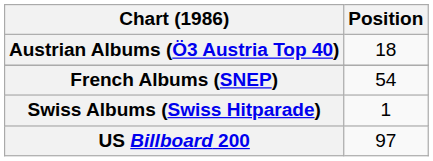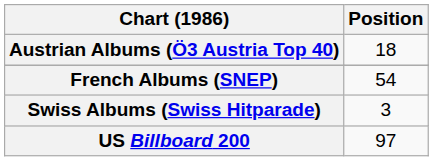 <table class="wikitable sortable plainrowheaders">
 <tr>
 <th scope="col">Chart (1986)</th>
 <th scope="col">Position</th>
 </tr>
 <tr>
 <th scope="row">Austrian Albums (<a href='#'>Ö3 Austria Top 40</a>)</th>
 <td align="center">18</td>
 </tr>
 <tr>
 </tr>
 <tr>
 <th scope="row">French Albums (<a href='#'>SNEP</a>)</th>
 <td align="center">54</td>
 </tr>
 <tr>
 <th scope="row">Swiss Albums (<a href='#'>Swiss Hitparade</a>)</th>
-<td align="center">1</td>
+<td align="center">3</td>
 </tr>
 <tr>
 <th scope="row">US <a href='#'><em>Billboard</em> 200</a></th>
 <td align="center">97</td>
 </tr>
 </table>
